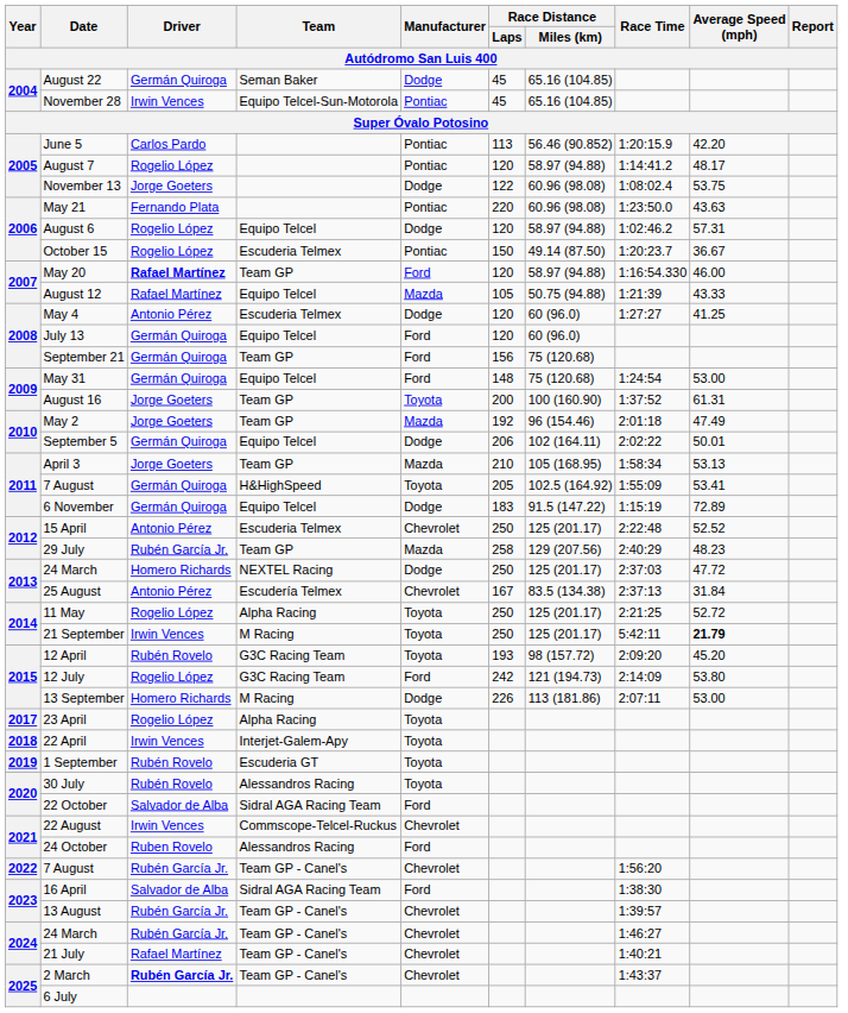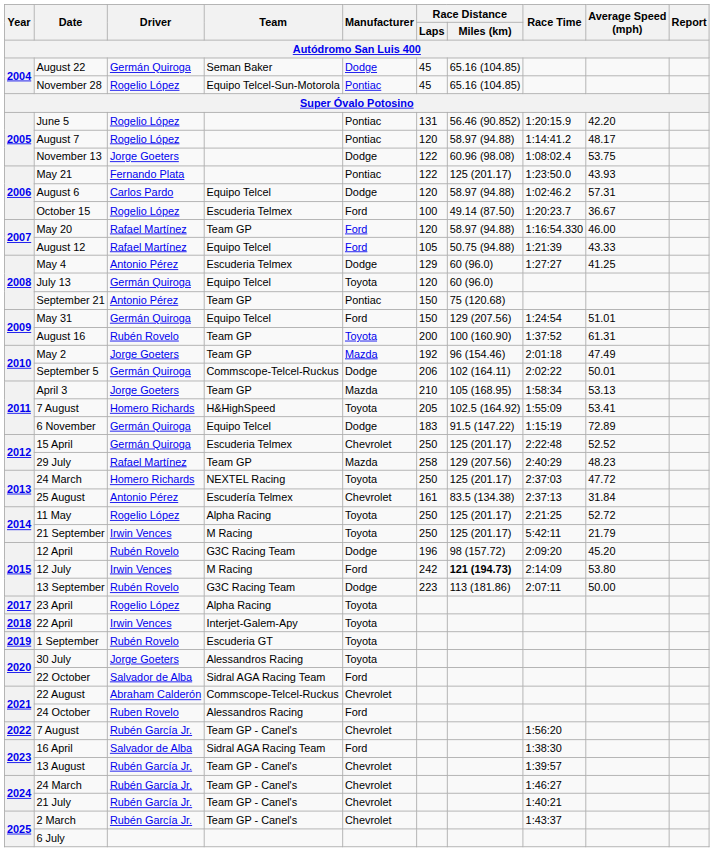 <table class="wikitable sortable" style="font-size:80%;">
 <tr>
 <th rowspan="2">Year</th>
 <th rowspan="2">Date</th>
 <th rowspan="2">Driver</th>
 <th rowspan="2">Team</th>
 <th rowspan="2">Manufacturer</th>
 <th colspan="2">Race Distance</th>
 <th rowspan="2">Race Time</th>
 <th rowspan="2">Average Speed<br>(mph)</th>
 <th rowspan="2">Report</th>
 </tr>
 <tr>
 <th>Laps</th>
 <th>Miles (km)</th>
 </tr>
 <tr>
 <th colspan="11"><a href='#'>Autódromo San Luis 400</a></th>
 </tr>
 <tr>
 <th rowspan="2"><a href='#'>2004</a></th>
 <td>August 22</td>
 <td> <a href='#'>Germán Quiroga</a></td>
 <td>Seman Baker</td>
 <td><a href='#'>Dodge</a></td>
 <td>45</td>
 <td>65.16 (104.85)</td>
 <td></td>
 <td></td>
 <td></td>
 </tr>
 <tr>
 <td>November 28</td>
-<td> <a href='#'>Irwin Vences</a></td>
+<td> <a href='#'>Rogelio López</a></td>
 <td>Equipo Telcel-Sun-Motorola</td>
 <td><a href='#'>Pontiac</a></td>
 <td>45</td>
 <td>65.16 (104.85)</td>
 <td></td>
 <td></td>
 <td></td>
 </tr>
 <tr>
 <th colspan="11"><a href='#'>Super Óvalo Potosino</a></th>
 </tr>
 <tr>
 <th rowspan="3"><a href='#'>2005</a></th>
 <td>June 5</td>
-<td> <a href='#'>Carlos Pardo</a></td>
+<td> <a href='#'>Rogelio López</a></td>
 <td></td>
 <td>Pontiac</td>
-<td>113</td>
+<td>131</td>
 <td>56.46 (90.852)</td>
 <td>1:20:15.9</td>
 <td>42.20</td>
 <td></td>
 </tr>
 <tr>
 <td>August 7</td>
 <td> <a href='#'>Rogelio López</a></td>
 <td></td>
 <td>Pontiac</td>
 <td>120</td>
 <td>58.97 (94.88)</td>
 <td>1:14:41.2</td>
 <td>48.17</td>
 <td></td>
 </tr>
 <tr>
 <td>November 13</td>
 <td> <a href='#'>Jorge Goeters</a></td>
 <td></td>
 <td>Dodge</td>
 <td>122</td>
 <td>60.96 (98.08)</td>
 <td>1:08:02.4</td>
 <td>53.75</td>
 <td></td>
 </tr>
 <tr>
 <th rowspan="3"><a href='#'>2006</a></th>
 <td>May 21</td>
 <td> <a href='#'>Fernando Plata</a></td>
 <td></td>
 <td>Pontiac</td>
-<td>220</td>
-<td>60.96 (98.08)</td>
+<td>122</td>
+<td>125 (201.17)</td>
 <td>1:23:50.0</td>
-<td>43.63</td>
+<td>43.93</td>
 <td></td>
 </tr>
 <tr>
 <td>August 6</td>
-<td> <a href='#'>Rogelio López</a></td>
+<td> <a href='#'>Carlos Pardo</a></td>
 <td>Equipo Telcel</td>
 <td>Dodge</td>
 <td>120</td>
 <td>58.97 (94.88)</td>
 <td>1:02:46.2</td>
 <td>57.31</td>
 <td></td>
 </tr>
 <tr>
 <td>October 15</td>
 <td> <a href='#'>Rogelio López</a></td>
 <td>Escuderia Telmex</td>
-<td>Pontiac</td>
-<td>150</td>
+<td>Ford</td>
+<td>100</td>
 <td>49.14 (87.50)</td>
 <td>1:20:23.7</td>
 <td>36.67</td>
 <td></td>
 </tr>
 <tr>
 <th rowspan="2"><a href='#'>2007</a></th>
 <td>May 20</td>
-<td><strong> <a href='#'>Rafael Martínez</a></strong></td>
+<td> <a href='#'>Rafael Martínez</a></td>
 <td>Team GP</td>
 <td><a href='#'>Ford</a></td>
 <td>120</td>
 <td>58.97 (94.88)</td>
 <td>1:16:54.330</td>
 <td>46.00</td>
 <td></td>
 </tr>
 <tr>
 <td>August 12</td>
 <td> <a href='#'>Rafael Martínez</a></td>
 <td>Equipo Telcel</td>
-<td><a href='#'>Mazda</a></td>
+<td><a href='#'>Ford</a></td>
 <td>105</td>
 <td>50.75 (94.88)</td>
 <td>1:21:39</td>
 <td>43.33</td>
 <td></td>
 </tr>
 <tr>
 <th rowspan="3"><a href='#'>2008</a></th>
 <td>May 4</td>
 <td> <a href='#'>Antonio Pérez</a></td>
 <td>Escuderia Telmex</td>
 <td>Dodge</td>
-<td>120</td>
+<td>129</td>
 <td>60 (96.0)</td>
 <td>1:27:27</td>
 <td>41.25</td>
 <td></td>
 </tr>
 <tr>
 <td>July 13</td>
 <td> <a href='#'>Germán Quiroga</a></td>
 <td>Equipo Telcel</td>
-<td>Ford</td>
+<td>Toyota</td>
 <td>120</td>
 <td>60 (96.0)</td>
 <td></td>
 <td></td>
 <td></td>
 </tr>
 <tr>
 <td>September 21</td>
-<td> <a href='#'>Germán Quiroga</a></td>
+<td> <a href='#'>Antonio Pérez</a></td>
 <td>Team GP</td>
-<td>Ford</td>
-<td>156</td>
+<td>Pontiac</td>
+<td>150</td>
 <td>75 (120.68)</td>
 <td></td>
 <td></td>
 <td></td>
 </tr>
 <tr>
 <th rowspan="2"><a href='#'>2009</a></th>
 <td>May 31</td>
 <td> <a href='#'>Germán Quiroga</a></td>
 <td>Equipo Telcel</td>
 <td>Ford</td>
-<td>148</td>
-<td>75 (120.68)</td>
+<td>150</td>
+<td>129 (207.56)</td>
 <td>1:24:54</td>
-<td>53.00</td>
+<td>51.01</td>
 <td></td>
 </tr>
 <tr>
 <td>August 16</td>
-<td> <a href='#'>Jorge Goeters</a></td>
+<td> <a href='#'>Rubén Rovelo</a></td>
 <td>Team GP</td>
 <td><a href='#'>Toyota</a></td>
 <td>200</td>
 <td>100 (160.90)</td>
 <td>1:37:52</td>
 <td>61.31</td>
 <td></td>
 </tr>
 <tr>
 <th rowspan="2"><a href='#'>2010</a></th>
 <td>May 2</td>
 <td> <a href='#'>Jorge Goeters</a></td>
 <td>Team GP</td>
 <td><a href='#'>Mazda</a></td>
 <td>192</td>
 <td>96 (154.46)</td>
 <td>2:01:18</td>
 <td>47.49</td>
 <td></td>
 </tr>
 <tr>
 <td>September 5</td>
 <td> <a href='#'>Germán Quiroga</a></td>
-<td>Equipo Telcel</td>
+<td>Commscope-Telcel-Ruckus</td>
 <td>Dodge</td>
 <td>206</td>
 <td>102 (164.11)</td>
 <td>2:02:22</td>
 <td>50.01</td>
 <td></td>
 </tr>
 <tr>
 <th rowspan="3"><a href='#'>2011</a></th>
 <td>April 3</td>
 <td> <a href='#'>Jorge Goeters</a></td>
 <td>Team GP</td>
 <td>Mazda</td>
 <td>210</td>
 <td>105 (168.95)</td>
 <td>1:58:34</td>
 <td>53.13</td>
 <td></td>
 </tr>
 <tr>
 <td>7 August</td>
-<td> <a href='#'>Germán Quiroga</a></td>
+<td> <a href='#'>Homero Richards</a></td>
 <td>H&HighSpeed</td>
 <td>Toyota</td>
 <td>205</td>
 <td>102.5 (164.92)</td>
 <td>1:55:09</td>
 <td>53.41</td>
 <td></td>
 </tr>
 <tr>
 <td>6 November</td>
 <td> <a href='#'>Germán Quiroga</a></td>
 <td>Equipo Telcel</td>
 <td>Dodge</td>
 <td>183</td>
 <td>91.5 (147.22)</td>
 <td>1:15:19</td>
 <td>72.89</td>
 <td></td>
 </tr>
 <tr>
 <th rowspan="2"><a href='#'>2012</a></th>
 <td>15 April</td>
-<td> <a href='#'>Antonio Pérez</a></td>
+<td> <a href='#'>Germán Quiroga</a></td>
 <td>Escuderia Telmex</td>
 <td>Chevrolet</td>
 <td>250</td>
 <td>125 (201.17)</td>
 <td>2:22:48</td>
 <td>52.52</td>
 <td></td>
 </tr>
 <tr>
 <td>29 July</td>
-<td> <a href='#'>Rubén García Jr.</a></td>
+<td> <a href='#'>Rafael Martínez</a></td>
 <td>Team GP</td>
 <td>Mazda</td>
 <td>258</td>
 <td>129 (207.56)</td>
 <td>2:40:29</td>
 <td>48.23</td>
 <td></td>
 </tr>
 <tr>
 <th rowspan="2"><a href='#'>2013</a></th>
 <td>24 March</td>
 <td> <a href='#'>Homero Richards</a></td>
 <td>NEXTEL Racing</td>
-<td>Dodge</td>
+<td>Toyota</td>
 <td>250</td>
 <td>125 (201.17)</td>
 <td>2:37:03</td>
 <td>47.72</td>
 <td></td>
 </tr>
 <tr>
 <td>25 August</td>
 <td> <a href='#'>Antonio Pérez</a></td>
 <td>Escudería Telmex</td>
 <td>Chevrolet</td>
-<td>167</td>
+<td>161</td>
 <td>83.5 (134.38)</td>
 <td>2:37:13</td>
 <td>31.84</td>
 <td></td>
 </tr>
 <tr>
 <th rowspan="2"><a href='#'>2014</a></th>
 <td>11 May</td>
 <td> <a href='#'>Rogelio López</a></td>
 <td>Alpha Racing</td>
 <td>Toyota</td>
 <td>250</td>
 <td>125 (201.17)</td>
 <td>2:21:25</td>
 <td>52.72</td>
 <td></td>
 </tr>
 <tr>
 <td>21 September</td>
 <td> <a href='#'>Irwin Vences</a></td>
 <td>M Racing</td>
 <td>Toyota</td>
 <td>250</td>
 <td>125 (201.17)</td>
 <td>5:42:11</td>
-<td><strong>21.79</strong></td>
+<td>21.79</td>
 <td></td>
 </tr>
 <tr>
 <th rowspan="3"><a href='#'>2015</a></th>
 <td>12 April</td>
 <td> <a href='#'>Rubén Rovelo</a></td>
 <td>G3C Racing Team</td>
-<td>Toyota</td>
-<td>193</td>
+<td>Dodge</td>
+<td>196</td>
 <td>98 (157.72)</td>
 <td>2:09:20</td>
 <td>45.20</td>
 <td></td>
 </tr>
 <tr>
 <td>12 July</td>
-<td> <a href='#'>Rogelio López</a></td>
-<td>G3C Racing Team</td>
+<td> <a href='#'>Irwin Vences</a></td>
+<td>M Racing</td>
 <td>Ford</td>
 <td>242</td>
-<td>121 (194.73)</td>
+<td><strong>121 (194.73)</strong></td>
 <td>2:14:09</td>
 <td>53.80</td>
 <td></td>
 </tr>
 <tr>
 <td>13 September</td>
-<td> <a href='#'>Homero Richards</a></td>
-<td>M Racing</td>
+<td> <a href='#'>Rubén Rovelo</a></td>
+<td>G3C Racing Team</td>
 <td>Dodge</td>
-<td>226</td>
+<td>223</td>
 <td>113 (181.86)</td>
 <td>2:07:11</td>
-<td>53.00</td>
+<td>50.00</td>
 <td></td>
 </tr>
 <tr>
 <th><a href='#'>2017</a></th>
 <td>23 April</td>
 <td> <a href='#'>Rogelio López</a></td>
 <td>Alpha Racing</td>
 <td>Toyota</td>
 <td></td>
 <td></td>
 <td></td>
 <td></td>
 <td></td>
 </tr>
 <tr>
 <th><a href='#'>2018</a></th>
 <td>22 April</td>
 <td> <a href='#'>Irwin Vences</a></td>
 <td>Interjet-Galem-Apy</td>
 <td>Toyota</td>
 <td></td>
 <td></td>
 <td></td>
 <td></td>
 <td></td>
 </tr>
 <tr>
 <th><a href='#'>2019</a></th>
 <td>1 September</td>
 <td> <a href='#'>Rubén Rovelo</a></td>
 <td>Escuderia GT</td>
 <td>Toyota</td>
 <td></td>
 <td></td>
 <td></td>
 <td></td>
 <td></td>
 </tr>
 <tr>
 <th rowspan="2"><a href='#'>2020</a></th>
 <td>30 July</td>
-<td> <a href='#'>Rubén Rovelo</a></td>
+<td> <a href='#'>Jorge Goeters</a></td>
 <td>Alessandros Racing</td>
 <td>Toyota</td>
 <td></td>
 <td></td>
 <td></td>
 <td></td>
 <td></td>
 </tr>
 <tr>
 <td>22 October</td>
 <td> <a href='#'>Salvador de Alba</a></td>
 <td>Sidral AGA Racing Team</td>
 <td>Ford</td>
 <td></td>
 <td></td>
 <td></td>
 <td></td>
 <td></td>
 </tr>
 <tr>
 <th rowspan="2"><a href='#'>2021</a></th>
 <td>22 August</td>
-<td> <a href='#'>Irwin Vences</a></td>
+<td> <a href='#'>Abraham Calderón</a></td>
 <td>Commscope-Telcel-Ruckus</td>
 <td>Chevrolet</td>
 <td></td>
 <td></td>
 <td></td>
 <td></td>
 <td></td>
 </tr>
 <tr>
 <td>24 October</td>
 <td> <a href='#'>Ruben Rovelo</a></td>
 <td>Alessandros Racing</td>
 <td>Ford</td>
 <td></td>
 <td></td>
 <td></td>
 <td></td>
 <td></td>
 </tr>
 <tr>
 <th><a href='#'>2022</a></th>
 <td>7 August</td>
 <td> <a href='#'>Rubén García Jr.</a></td>
 <td>Team GP - Canel's</td>
 <td>Chevrolet</td>
 <td></td>
 <td></td>
 <td>1:56:20</td>
 <td></td>
 <td></td>
 </tr>
 <tr>
 <th rowspan="2"><a href='#'>2023</a></th>
 <td>16 April</td>
 <td> <a href='#'>Salvador de Alba</a></td>
 <td>Sidral AGA Racing Team</td>
 <td>Ford</td>
 <td></td>
 <td></td>
 <td>1:38:30</td>
 <td></td>
 <td></td>
 </tr>
 <tr>
 <td>13 August</td>
 <td> <a href='#'>Rubén García Jr.</a></td>
 <td>Team GP - Canel's</td>
 <td>Chevrolet</td>
 <td></td>
 <td></td>
 <td>1:39:57</td>
 <td></td>
 <td></td>
 </tr>
 <tr>
 <th rowspan="2"><a href='#'>2024</a></th>
 <td>24 March</td>
 <td> <a href='#'>Rubén García Jr.</a></td>
 <td>Team GP - Canel's</td>
 <td>Chevrolet</td>
 <td></td>
 <td></td>
 <td>1:46:27</td>
 <td></td>
 <td></td>
 </tr>
 <tr>
 <td>21 July</td>
-<td> <a href='#'>Rafael Martínez</a></td>
+<td> <a href='#'>Rubén García Jr.</a></td>
 <td>Team GP - Canel's</td>
 <td>Chevrolet</td>
 <td></td>
 <td></td>
 <td>1:40:21</td>
 <td></td>
 <td></td>
 </tr>
 <tr>
 <th rowspan="2"><a href='#'>2025</a></th>
 <td>2 March</td>
-<td><strong> <a href='#'>Rubén García Jr.</a></strong></td>
+<td> <a href='#'>Rubén García Jr.</a></td>
 <td>Team GP - Canel's</td>
 <td>Chevrolet</td>
 <td></td>
 <td></td>
 <td>1:43:37</td>
 <td></td>
 <td></td>
 </tr>
 <tr>
 <td>6 July</td>
 <td></td>
 <td></td>
 <td></td>
 <td></td>
 <td></td>
 <td></td>
 <td></td>
 <td></td>
 </tr>
 </table>
